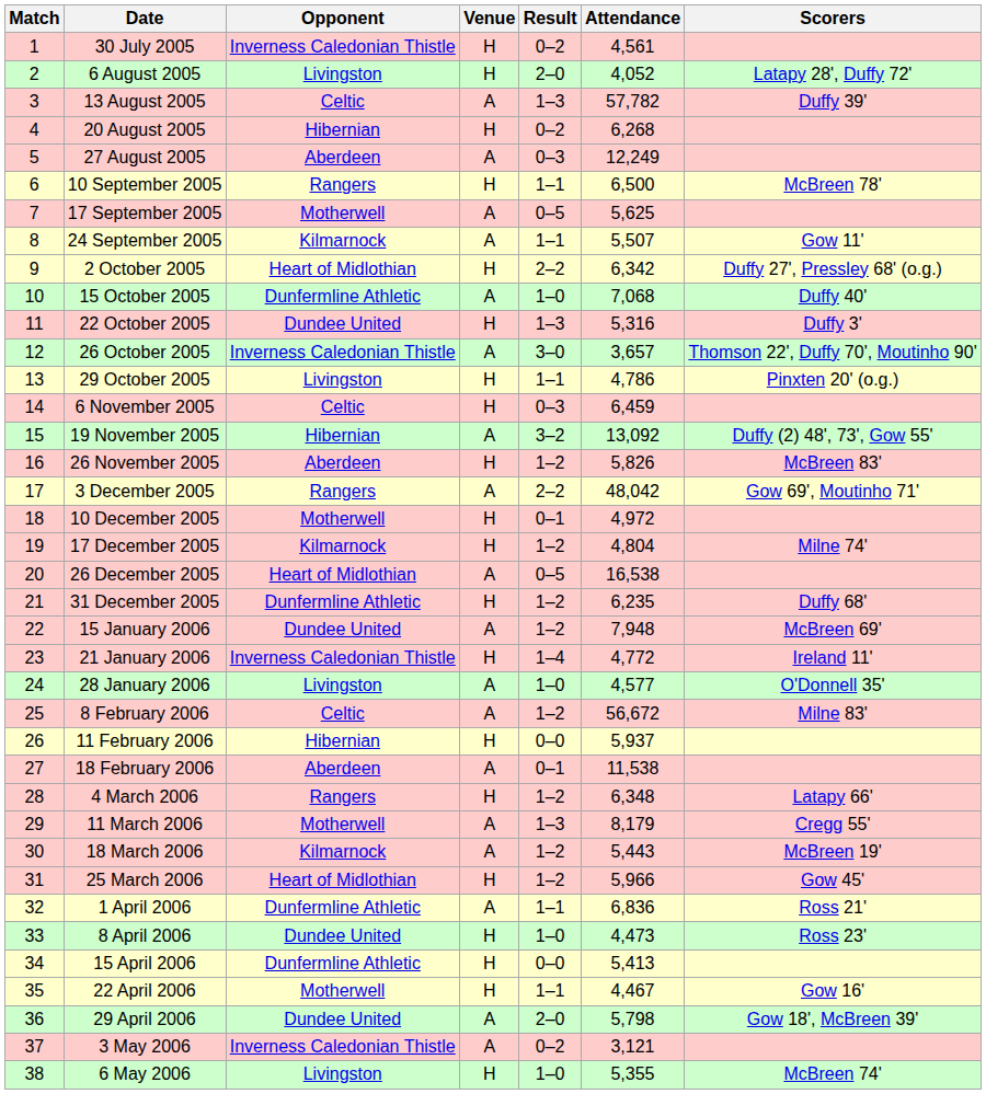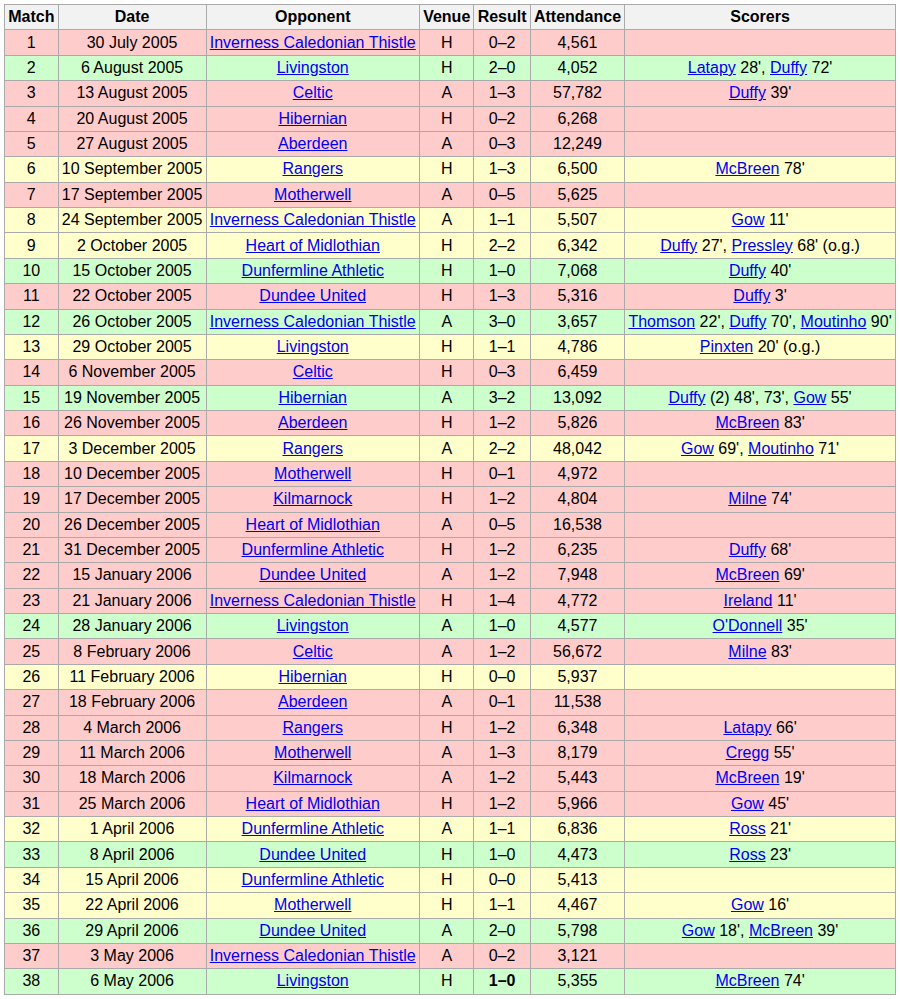 <table class="wikitable" style="font-size:100%; text-align:center">
 <tr>
 <th>Match</th>
 <th>Date</th>
 <th>Opponent</th>
 <th>Venue</th>
 <th>Result</th>
 <th>Attendance</th>
 <th>Scorers</th>
 </tr>
 <tr style="background: #FFCCCC;">
 <td>1</td>
 <td>30 July 2005</td>
 <td><a href='#'>Inverness Caledonian Thistle</a></td>
 <td>H</td>
 <td>0–2</td>
 <td>4,561</td>
 <td></td>
 </tr>
 <tr style="background: #CCFFCC;">
 <td>2</td>
 <td>6 August 2005</td>
 <td><a href='#'>Livingston</a></td>
 <td>H</td>
 <td>2–0</td>
 <td>4,052</td>
 <td><a href='#'>Latapy</a> 28', <a href='#'>Duffy</a> 72'</td>
 </tr>
 <tr style="background: #FFCCCC;">
 <td>3</td>
 <td>13 August 2005</td>
 <td><a href='#'>Celtic</a></td>
 <td>A</td>
 <td>1–3</td>
 <td>57,782</td>
 <td><a href='#'>Duffy</a> 39'</td>
 </tr>
 <tr style="background: #FFCCCC;">
 <td>4</td>
 <td>20 August 2005</td>
 <td><a href='#'>Hibernian</a></td>
 <td>H</td>
 <td>0–2</td>
 <td>6,268</td>
 <td></td>
 </tr>
 <tr style="background: #FFCCCC;">
 <td>5</td>
 <td>27 August 2005</td>
 <td><a href='#'>Aberdeen</a></td>
 <td>A</td>
 <td>0–3</td>
 <td>12,249</td>
 <td></td>
 </tr>
 <tr style="background: #FFFFCC;">
 <td>6</td>
 <td>10 September 2005</td>
 <td><a href='#'>Rangers</a></td>
 <td>H</td>
-<td>1–1</td>
+<td>1–3</td>
 <td>6,500</td>
 <td><a href='#'>McBreen</a> 78'</td>
 </tr>
 <tr style="background: #FFCCCC;">
 <td>7</td>
 <td>17 September 2005</td>
 <td><a href='#'>Motherwell</a></td>
 <td>A</td>
 <td>0–5</td>
 <td>5,625</td>
 <td></td>
 </tr>
 <tr style="background: #FFFFCC;">
 <td>8</td>
 <td>24 September 2005</td>
-<td><a href='#'>Kilmarnock</a></td>
+<td><a href='#'>Inverness Caledonian Thistle</a></td>
 <td>A</td>
 <td>1–1</td>
 <td>5,507</td>
 <td><a href='#'>Gow</a> 11'</td>
 </tr>
 <tr style="background: #FFFFCC;">
 <td>9</td>
 <td>2 October 2005</td>
 <td><a href='#'>Heart of Midlothian</a></td>
 <td>H</td>
 <td>2–2</td>
 <td>6,342</td>
 <td><a href='#'>Duffy</a> 27', <a href='#'>Pressley</a> 68' (o.g.)</td>
 </tr>
 <tr style="background: #CCFFCC;">
 <td>10</td>
 <td>15 October 2005</td>
 <td><a href='#'>Dunfermline Athletic</a></td>
-<td>A</td>
+<td>H</td>
 <td>1–0</td>
 <td>7,068</td>
 <td><a href='#'>Duffy</a> 40'</td>
 </tr>
 <tr style="background: #FFCCCC;">
 <td>11</td>
 <td>22 October 2005</td>
 <td><a href='#'>Dundee United</a></td>
 <td>H</td>
 <td>1–3</td>
 <td>5,316</td>
 <td><a href='#'>Duffy</a> 3'</td>
 </tr>
 <tr style="background: #CCFFCC;">
 <td>12</td>
 <td>26 October 2005</td>
 <td><a href='#'>Inverness Caledonian Thistle</a></td>
 <td>A</td>
 <td>3–0</td>
 <td>3,657</td>
 <td><a href='#'>Thomson</a> 22', <a href='#'>Duffy</a> 70', <a href='#'>Moutinho</a> 90'</td>
 </tr>
 <tr style="background: #FFFFCC;">
 <td>13</td>
 <td>29 October 2005</td>
 <td><a href='#'>Livingston</a></td>
 <td>H</td>
 <td>1–1</td>
 <td>4,786</td>
 <td><a href='#'>Pinxten</a> 20' (o.g.)</td>
 </tr>
 <tr style="background: #FFCCCC;">
 <td>14</td>
 <td>6 November 2005</td>
 <td><a href='#'>Celtic</a></td>
 <td>H</td>
 <td>0–3</td>
 <td>6,459</td>
 <td></td>
 </tr>
 <tr style="background: #CCFFCC;">
 <td>15</td>
 <td>19 November 2005</td>
 <td><a href='#'>Hibernian</a></td>
 <td>A</td>
 <td>3–2</td>
 <td>13,092</td>
 <td><a href='#'>Duffy</a> (2) 48', 73', <a href='#'>Gow</a> 55'</td>
 </tr>
 <tr style="background: #FFCCCC;">
 <td>16</td>
 <td>26 November 2005</td>
 <td><a href='#'>Aberdeen</a></td>
 <td>H</td>
 <td>1–2</td>
 <td>5,826</td>
 <td><a href='#'>McBreen</a> 83'</td>
 </tr>
 <tr style="background: #FFFFCC;">
 <td>17</td>
 <td>3 December 2005</td>
 <td><a href='#'>Rangers</a></td>
 <td>A</td>
 <td>2–2</td>
 <td>48,042</td>
 <td><a href='#'>Gow</a> 69', <a href='#'>Moutinho</a> 71'</td>
 </tr>
 <tr style="background: #FFCCCC;">
 <td>18</td>
 <td>10 December 2005</td>
 <td><a href='#'>Motherwell</a></td>
 <td>H</td>
 <td>0–1</td>
 <td>4,972</td>
 <td></td>
 </tr>
 <tr style="background: #FFCCCC;">
 <td>19</td>
 <td>17 December 2005</td>
 <td><a href='#'>Kilmarnock</a></td>
 <td>H</td>
 <td>1–2</td>
 <td>4,804</td>
 <td><a href='#'>Milne</a> 74'</td>
 </tr>
 <tr style="background: #FFCCCC;">
 <td>20</td>
 <td>26 December 2005</td>
 <td><a href='#'>Heart of Midlothian</a></td>
 <td>A</td>
 <td>0–5</td>
 <td>16,538</td>
 <td></td>
 </tr>
 <tr style="background: #FFCCCC;">
 <td>21</td>
 <td>31 December 2005</td>
 <td><a href='#'>Dunfermline Athletic</a></td>
 <td>H</td>
 <td>1–2</td>
 <td>6,235</td>
 <td><a href='#'>Duffy</a> 68'</td>
 </tr>
 <tr style="background: #FFCCCC;">
 <td>22</td>
 <td>15 January 2006</td>
 <td><a href='#'>Dundee United</a></td>
 <td>A</td>
 <td>1–2</td>
 <td>7,948</td>
 <td><a href='#'>McBreen</a> 69'</td>
 </tr>
 <tr style="background: #FFCCCC;">
 <td>23</td>
 <td>21 January 2006</td>
 <td><a href='#'>Inverness Caledonian Thistle</a></td>
 <td>H</td>
 <td>1–4</td>
 <td>4,772</td>
 <td><a href='#'>Ireland</a> 11'</td>
 </tr>
 <tr style="background: #CCFFCC;">
 <td>24</td>
 <td>28 January 2006</td>
 <td><a href='#'>Livingston</a></td>
 <td>A</td>
 <td>1–0</td>
 <td>4,577</td>
 <td><a href='#'>O'Donnell</a> 35'</td>
 </tr>
 <tr style="background: #FFCCCC;">
 <td>25</td>
 <td>8 February 2006</td>
 <td><a href='#'>Celtic</a></td>
 <td>A</td>
 <td>1–2</td>
 <td>56,672</td>
 <td><a href='#'>Milne</a> 83'</td>
 </tr>
 <tr style="background: #FFFFCC;">
 <td>26</td>
 <td>11 February 2006</td>
 <td><a href='#'>Hibernian</a></td>
 <td>H</td>
 <td>0–0</td>
 <td>5,937</td>
 <td></td>
 </tr>
 <tr style="background: #FFCCCC;">
 <td>27</td>
 <td>18 February 2006</td>
 <td><a href='#'>Aberdeen</a></td>
 <td>A</td>
 <td>0–1</td>
 <td>11,538</td>
 <td></td>
 </tr>
 <tr style="background: #FFCCCC;">
 <td>28</td>
 <td>4 March 2006</td>
 <td><a href='#'>Rangers</a></td>
 <td>H</td>
 <td>1–2</td>
 <td>6,348</td>
 <td><a href='#'>Latapy</a> 66'</td>
 </tr>
 <tr style="background: #FFCCCC;">
 <td>29</td>
 <td>11 March 2006</td>
 <td><a href='#'>Motherwell</a></td>
 <td>A</td>
 <td>1–3</td>
 <td>8,179</td>
 <td><a href='#'>Cregg</a> 55'</td>
 </tr>
 <tr style="background: #FFCCCC;">
 <td>30</td>
 <td>18 March 2006</td>
 <td><a href='#'>Kilmarnock</a></td>
 <td>A</td>
 <td>1–2</td>
 <td>5,443</td>
 <td><a href='#'>McBreen</a> 19'</td>
 </tr>
 <tr style="background: #FFCCCC;">
 <td>31</td>
 <td>25 March 2006</td>
 <td><a href='#'>Heart of Midlothian</a></td>
 <td>H</td>
 <td>1–2</td>
 <td>5,966</td>
 <td><a href='#'>Gow</a> 45'</td>
 </tr>
 <tr style="background: #FFFFCC;">
 <td>32</td>
 <td>1 April 2006</td>
 <td><a href='#'>Dunfermline Athletic</a></td>
 <td>A</td>
 <td>1–1</td>
 <td>6,836</td>
 <td><a href='#'>Ross</a> 21'</td>
 </tr>
 <tr style="background: #CCFFCC;">
 <td>33</td>
 <td>8 April 2006</td>
 <td><a href='#'>Dundee United</a></td>
 <td>H</td>
 <td>1–0</td>
 <td>4,473</td>
 <td><a href='#'>Ross</a> 23'</td>
 </tr>
 <tr style="background: #FFFFCC;">
 <td>34</td>
 <td>15 April 2006</td>
 <td><a href='#'>Dunfermline Athletic</a></td>
 <td>H</td>
 <td>0–0</td>
 <td>5,413</td>
 <td></td>
 </tr>
 <tr style="background: #FFFFCC;">
 <td>35</td>
 <td>22 April 2006</td>
 <td><a href='#'>Motherwell</a></td>
 <td>H</td>
 <td>1–1</td>
 <td>4,467</td>
 <td><a href='#'>Gow</a> 16'</td>
 </tr>
 <tr style="background: #CCFFCC;">
 <td>36</td>
 <td>29 April 2006</td>
 <td><a href='#'>Dundee United</a></td>
 <td>A</td>
 <td>2–0</td>
 <td>5,798</td>
 <td><a href='#'>Gow</a> 18', <a href='#'>McBreen</a> 39'</td>
 </tr>
 <tr style="background: #FFCCCC;">
 <td>37</td>
 <td>3 May 2006</td>
 <td><a href='#'>Inverness Caledonian Thistle</a></td>
 <td>A</td>
 <td>0–2</td>
 <td>3,121</td>
 <td></td>
 </tr>
 <tr style="background: #CCFFCC;">
 <td>38</td>
 <td>6 May 2006</td>
 <td><a href='#'>Livingston</a></td>
 <td>H</td>
-<td>1–0</td>
+<td><strong>1–0</strong></td>
 <td>5,355</td>
 <td><a href='#'>McBreen</a> 74'</td>
 </tr>
 </table>
